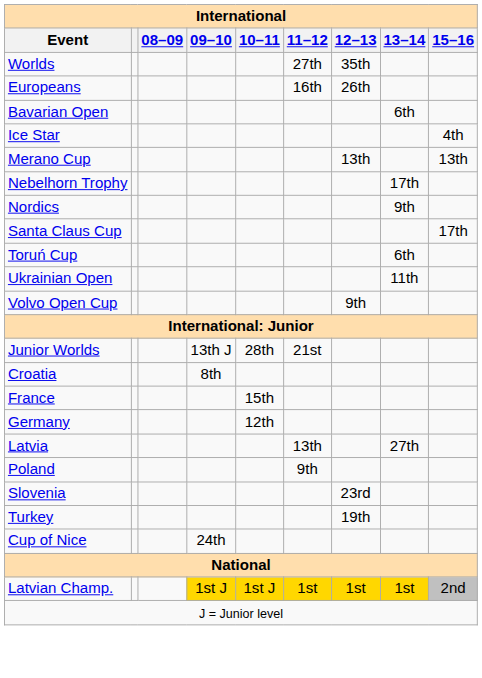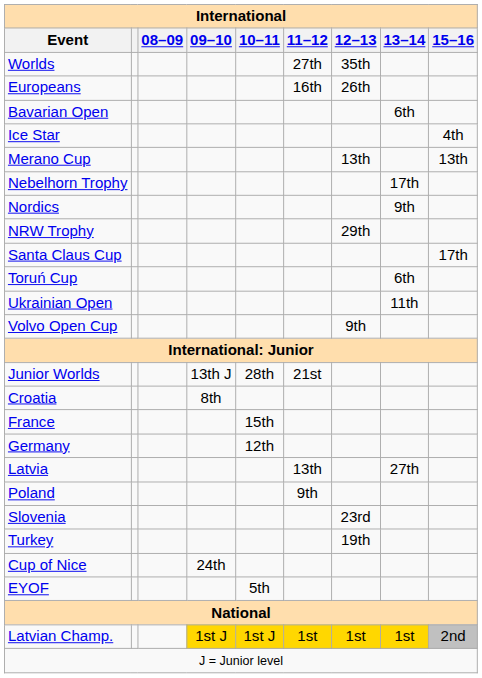 <table class="wikitable" style="text-align:center">
 <tr>
 <th style="background-color: #ffdead; " colspan=9 align=center>International</th>
 </tr>
 <tr>
 <th>Event</th>
 <th></th>
 <th><a href='#'>08–09</a></th>
 <th><a href='#'>09–10</a></th>
 <th><a href='#'>10–11</a></th>
 <th><a href='#'>11–12</a></th>
 <th><a href='#'>12–13</a></th>
 <th><a href='#'>13–14</a></th>
 <th><a href='#'>15–16</a></th>
 </tr>
 <tr>
 <td align=left><a href='#'>Worlds</a></td>
 <td></td>
 <td></td>
 <td></td>
 <td></td>
 <td>27th</td>
 <td>35th</td>
 <td></td>
 <td></td>
 </tr>
 <tr>
 <td align=left><a href='#'>Europeans</a></td>
 <td></td>
 <td></td>
 <td></td>
 <td></td>
 <td>16th</td>
 <td>26th</td>
 <td></td>
 <td></td>
 </tr>
 <tr>
 <td align=left><a href='#'>Bavarian Open</a></td>
 <td></td>
 <td></td>
 <td></td>
 <td></td>
 <td></td>
 <td></td>
 <td>6th</td>
 <td></td>
 </tr>
 <tr>
 <td align=left><a href='#'>Ice Star</a></td>
 <td></td>
 <td></td>
 <td></td>
 <td></td>
 <td></td>
 <td></td>
 <td></td>
 <td>4th</td>
 </tr>
 <tr>
 <td align=left><a href='#'>Merano Cup</a></td>
 <td></td>
 <td></td>
 <td></td>
 <td></td>
 <td></td>
 <td>13th</td>
 <td></td>
 <td>13th</td>
 </tr>
 <tr>
 <td align=left><a href='#'>Nebelhorn Trophy</a></td>
 <td></td>
 <td></td>
 <td></td>
 <td></td>
 <td></td>
 <td></td>
 <td>17th</td>
 <td></td>
 </tr>
 <tr>
 <td align=left><a href='#'>Nordics</a></td>
 <td></td>
 <td></td>
 <td></td>
 <td></td>
 <td></td>
 <td></td>
 <td>9th</td>
+<td></td>
+</tr>
+<tr>
+<td align=left><a href='#'>NRW Trophy</a></td>
+<td></td>
+<td></td>
+<td></td>
+<td></td>
+<td></td>
+<td>29th</td>
+<td></td>
 <td></td>
 </tr>
 <tr>
 <td align=left><a href='#'>Santa Claus Cup</a></td>
 <td></td>
 <td></td>
 <td></td>
 <td></td>
 <td></td>
 <td></td>
 <td></td>
 <td>17th</td>
 </tr>
 <tr>
 <td align=left><a href='#'>Toruń Cup</a></td>
 <td></td>
 <td></td>
 <td></td>
 <td></td>
 <td></td>
 <td></td>
 <td>6th</td>
 <td></td>
 </tr>
 <tr>
 <td align=left><a href='#'>Ukrainian Open</a></td>
 <td></td>
 <td></td>
 <td></td>
 <td></td>
 <td></td>
 <td></td>
 <td>11th</td>
 <td></td>
 </tr>
 <tr>
 <td align=left><a href='#'>Volvo Open Cup</a></td>
 <td></td>
 <td></td>
 <td></td>
 <td></td>
 <td></td>
 <td>9th</td>
 <td></td>
 <td></td>
 </tr>
 <tr>
 <th style="background-color: #ffdead; " colspan=9 align=center>International: Junior</th>
 </tr>
 <tr>
 <td align=left><a href='#'>Junior Worlds</a></td>
 <td></td>
 <td></td>
 <td>13th J</td>
 <td>28th</td>
 <td>21st</td>
 <td></td>
 <td></td>
 <td></td>
 </tr>
 <tr>
 <td align=left> <a href='#'>Croatia</a></td>
 <td></td>
 <td></td>
 <td>8th</td>
 <td></td>
 <td></td>
 <td></td>
 <td></td>
 <td></td>
 </tr>
 <tr>
 <td align=left> <a href='#'>France</a></td>
 <td></td>
 <td></td>
 <td></td>
 <td>15th</td>
 <td></td>
 <td></td>
 <td></td>
 <td></td>
 </tr>
 <tr>
 <td align=left> <a href='#'>Germany</a></td>
 <td></td>
 <td></td>
 <td></td>
 <td>12th</td>
 <td></td>
 <td></td>
 <td></td>
 <td></td>
 </tr>
 <tr>
 <td align=left> <a href='#'>Latvia</a></td>
 <td></td>
 <td></td>
 <td></td>
 <td></td>
 <td>13th</td>
 <td></td>
 <td>27th</td>
 <td></td>
 </tr>
 <tr>
 <td align=left> <a href='#'>Poland</a></td>
 <td></td>
 <td></td>
 <td></td>
 <td></td>
 <td>9th</td>
 <td></td>
 <td></td>
 <td></td>
 </tr>
 <tr>
 <td align=left> <a href='#'>Slovenia</a></td>
 <td></td>
 <td></td>
 <td></td>
 <td></td>
 <td></td>
 <td>23rd</td>
 <td></td>
 <td></td>
 </tr>
 <tr>
 <td align=left> <a href='#'>Turkey</a></td>
 <td></td>
 <td></td>
 <td></td>
 <td></td>
 <td></td>
 <td>19th</td>
 <td></td>
 <td></td>
 </tr>
 <tr>
 <td align=left><a href='#'>Cup of Nice</a></td>
 <td></td>
 <td></td>
 <td>24th</td>
 <td></td>
 <td></td>
 <td></td>
 <td></td>
 <td></td>
 </tr>
 <tr>
+<td align=left><a href='#'>EYOF</a></td>
+<td></td>
+<td></td>
+<td></td>
+<td>5th</td>
+<td></td>
+<td></td>
+<td></td>
+<td></td>
+</tr>
+<tr>
 <th style="background-color: #ffdead; " colspan=9 align=center>National</th>
 </tr>
 <tr>
 <td align=left><a href='#'>Latvian Champ.</a></td>
 <td></td>
 <td></td>
 <td bgcolor=gold>1st J</td>
 <td bgcolor=gold>1st J</td>
 <td bgcolor=gold>1st</td>
 <td bgcolor=gold>1st</td>
 <td bgcolor=gold>1st</td>
 <td bgcolor=silver>2nd</td>
 </tr>
 <tr>
 <td colspan=9 align=center><small> J = Junior level </small></td>
 </tr>
 </table>
